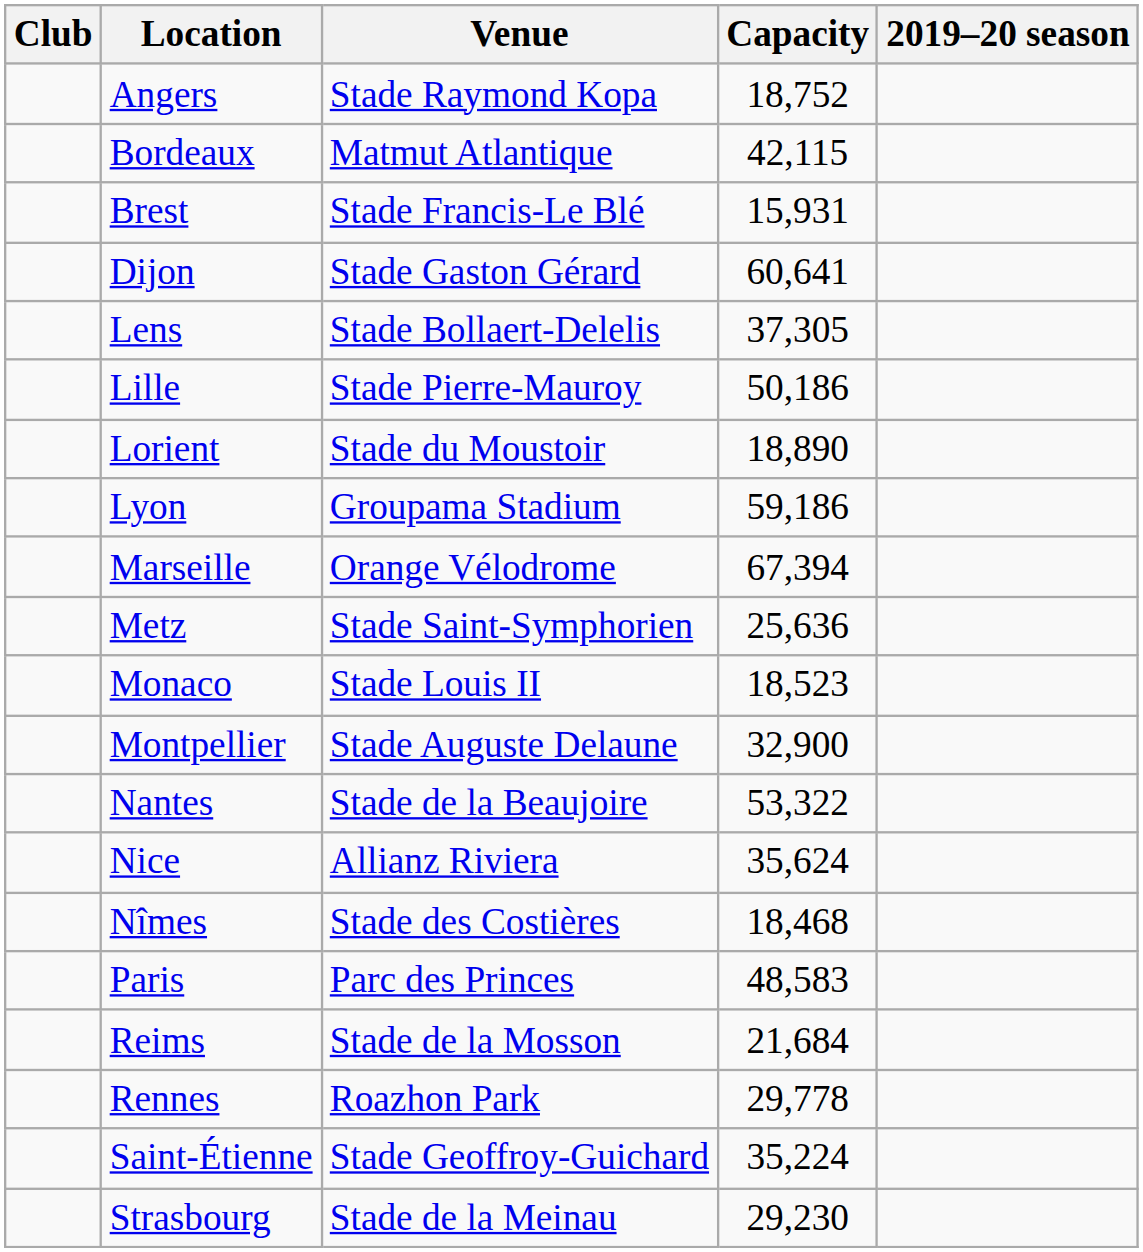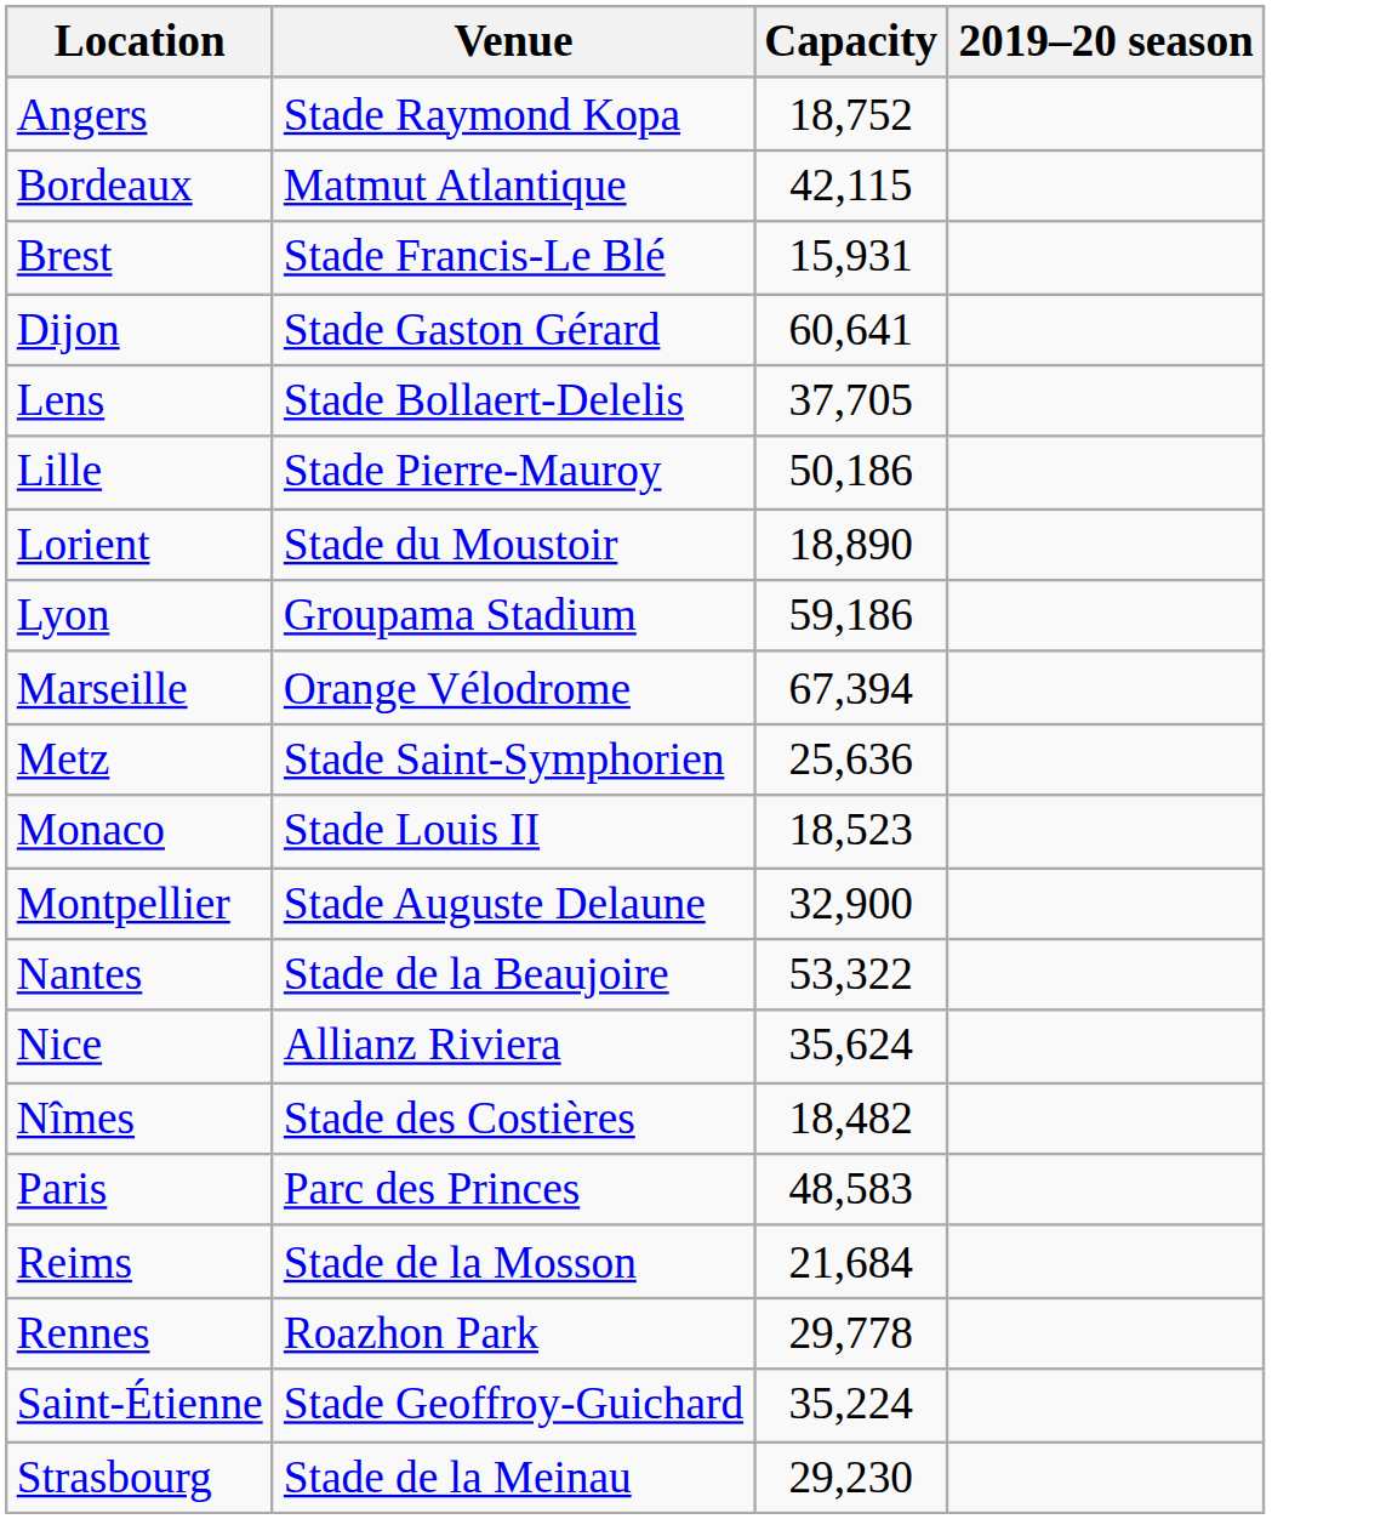 <table class="wikitable sortable">
 <tr>
-<th>Club</th>
 <th>Location</th>
 <th>Venue</th>
 <th>Capacity</th>
 <th>2019–20 season</th>
 </tr>
 <tr>
-<td></td>
 <td><a href='#'>Angers</a></td>
 <td><a href='#'>Stade Raymond Kopa</a></td>
 <td align="center">18,752</td>
 <td align="center"></td>
 </tr>
 <tr>
-<td></td>
 <td><a href='#'>Bordeaux</a></td>
 <td><a href='#'>Matmut Atlantique</a></td>
 <td align="center">42,115</td>
 <td align="center"></td>
 </tr>
 <tr>
-<td></td>
 <td><a href='#'>Brest</a></td>
 <td><a href='#'>Stade Francis-Le Blé</a></td>
 <td align="center">15,931</td>
 <td align="center"></td>
 </tr>
 <tr>
-<td></td>
 <td><a href='#'>Dijon</a></td>
 <td><a href='#'>Stade Gaston Gérard</a></td>
 <td align="center">60,641</td>
 <td align="center"></td>
 </tr>
 <tr>
-<td></td>
 <td><a href='#'>Lens</a></td>
 <td><a href='#'>Stade Bollaert-Delelis</a></td>
-<td align="center">37,305</td>
+<td align="center">37,705</td>
 <td align="center"></td>
 </tr>
 <tr>
-<td></td>
 <td><a href='#'>Lille</a></td>
 <td><a href='#'>Stade Pierre-Mauroy</a></td>
 <td align="center">50,186</td>
 <td align="center"></td>
 </tr>
 <tr>
-<td></td>
 <td><a href='#'>Lorient</a></td>
 <td><a href='#'>Stade du Moustoir</a></td>
 <td align="center">18,890</td>
 <td align="center"></td>
 </tr>
 <tr>
-<td></td>
 <td><a href='#'>Lyon</a></td>
 <td><a href='#'>Groupama Stadium</a></td>
 <td align="center">59,186</td>
 <td align="center"></td>
 </tr>
 <tr>
-<td></td>
 <td><a href='#'>Marseille</a></td>
 <td><a href='#'>Orange Vélodrome</a></td>
 <td align="center">67,394</td>
 <td align="center"></td>
 </tr>
 <tr>
-<td></td>
 <td><a href='#'>Metz</a></td>
 <td><a href='#'>Stade Saint-Symphorien</a></td>
 <td align="center">25,636</td>
 <td align="center"></td>
 </tr>
 <tr>
-<td></td>
 <td> <a href='#'>Monaco</a></td>
 <td><a href='#'>Stade Louis II</a></td>
 <td align="center">18,523</td>
 <td align="center"></td>
 </tr>
 <tr>
-<td></td>
 <td><a href='#'>Montpellier</a></td>
 <td><a href='#'>Stade Auguste Delaune</a></td>
 <td align="center">32,900</td>
 <td align="center"></td>
 </tr>
 <tr>
-<td></td>
 <td><a href='#'>Nantes</a></td>
 <td><a href='#'>Stade de la Beaujoire</a></td>
 <td align="center">53,322</td>
 <td align="center"></td>
 </tr>
 <tr>
-<td></td>
 <td><a href='#'>Nice</a></td>
 <td><a href='#'>Allianz Riviera</a></td>
 <td align="center">35,624</td>
 <td align="center"></td>
 </tr>
 <tr>
-<td></td>
 <td><a href='#'>Nîmes</a></td>
 <td><a href='#'>Stade des Costières</a></td>
-<td align="center">18,468</td>
+<td align="center">18,482</td>
 <td align="center"></td>
 </tr>
 <tr>
-<td></td>
 <td><a href='#'>Paris</a></td>
 <td><a href='#'>Parc des Princes</a></td>
 <td align="center">48,583</td>
 <td align="center"></td>
 </tr>
 <tr>
-<td></td>
 <td><a href='#'>Reims</a></td>
 <td><a href='#'>Stade de la Mosson</a></td>
 <td align="center">21,684</td>
 <td align="center"></td>
 </tr>
 <tr>
-<td></td>
 <td><a href='#'>Rennes</a></td>
 <td><a href='#'>Roazhon Park</a></td>
 <td align="center">29,778</td>
 <td align="center"></td>
 </tr>
 <tr>
-<td></td>
 <td><a href='#'>Saint-Étienne</a></td>
 <td><a href='#'>Stade Geoffroy-Guichard</a></td>
 <td align="center">35,224</td>
 <td align="center"></td>
 </tr>
 <tr>
-<td></td>
 <td><a href='#'>Strasbourg</a></td>
 <td><a href='#'>Stade de la Meinau</a></td>
 <td align="center">29,230</td>
 <td align="center"></td>
 </tr>
 </table>
